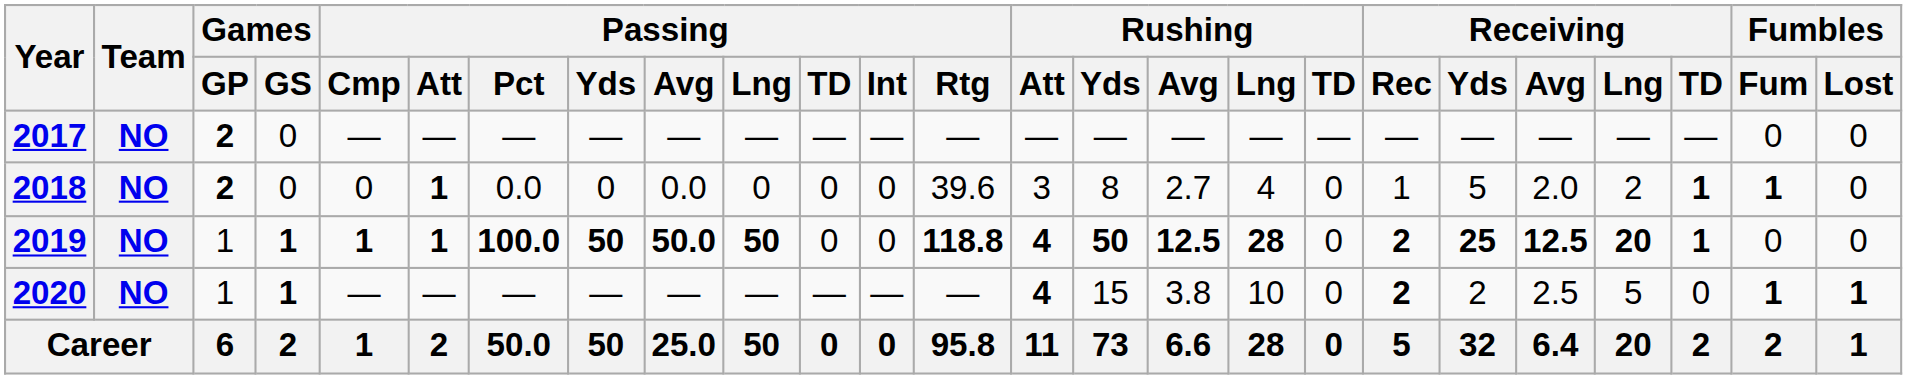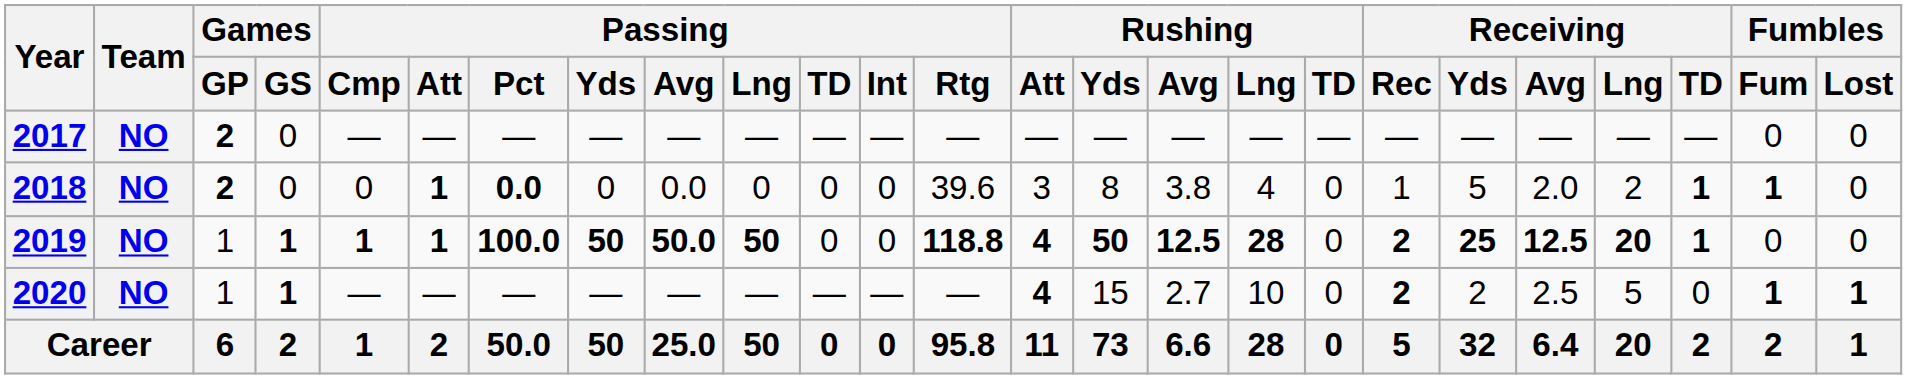 <table class="wikitable" style="text-align:center;">
 <tr>
 <th rowspan="2">Year</th>
 <th rowspan="2">Team</th>
 <th colspan="2">Games</th>
 <th colspan="9">Passing</th>
 <th colspan="5">Rushing</th>
 <th colspan="5">Receiving</th>
 <th colspan="2">Fumbles</th>
 </tr>
 <tr>
 <th>GP</th>
 <th>GS</th>
 <th>Cmp</th>
 <th>Att</th>
 <th>Pct</th>
 <th>Yds</th>
 <th>Avg</th>
 <th>Lng</th>
 <th>TD</th>
 <th>Int</th>
 <th>Rtg</th>
 <th>Att</th>
 <th>Yds</th>
 <th>Avg</th>
 <th>Lng</th>
 <th>TD</th>
 <th>Rec</th>
 <th>Yds</th>
 <th>Avg</th>
 <th>Lng</th>
 <th>TD</th>
 <th>Fum</th>
 <th>Lost</th>
 </tr>
 <tr>
 <th><a href='#'>2017</a></th>
 <th><a href='#'>NO</a></th>
 <td><strong>2</strong></td>
 <td>0</td>
 <td>—</td>
 <td>—</td>
 <td>—</td>
 <td>—</td>
 <td>—</td>
 <td>—</td>
 <td>—</td>
 <td>—</td>
 <td>—</td>
 <td>—</td>
 <td>—</td>
 <td>—</td>
 <td>—</td>
 <td>—</td>
 <td>—</td>
 <td>—</td>
 <td>—</td>
 <td>—</td>
 <td>—</td>
 <td>0</td>
 <td>0</td>
 </tr>
 <tr>
 <th><a href='#'>2018</a></th>
 <th><a href='#'>NO</a></th>
 <td><strong>2</strong></td>
 <td>0</td>
 <td>0</td>
 <td><strong>1</strong></td>
-<td>0.0</td>
+<td><strong>0.0</strong></td>
 <td>0</td>
 <td>0.0</td>
 <td>0</td>
 <td>0</td>
 <td>0</td>
 <td>39.6</td>
 <td>3</td>
 <td>8</td>
-<td>2.7</td>
+<td>3.8</td>
 <td>4</td>
 <td>0</td>
 <td>1</td>
 <td>5</td>
 <td>2.0</td>
 <td>2</td>
 <td><strong>1</strong></td>
 <td><strong>1</strong></td>
 <td>0</td>
 </tr>
 <tr>
 <th><a href='#'>2019</a></th>
 <th><a href='#'>NO</a></th>
 <td>1</td>
 <td><strong>1</strong></td>
 <td><strong>1</strong></td>
 <td><strong>1</strong></td>
 <td><strong>100.0</strong></td>
 <td><strong>50</strong></td>
 <td><strong>50.0</strong></td>
 <td><strong>50</strong></td>
 <td>0</td>
 <td>0</td>
 <td><strong>118.8</strong></td>
 <td><strong>4</strong></td>
 <td><strong>50</strong></td>
 <td><strong>12.5</strong></td>
 <td><strong>28</strong></td>
 <td>0</td>
 <td><strong>2</strong></td>
 <td><strong>25</strong></td>
 <td><strong>12.5</strong></td>
 <td><strong>20</strong></td>
 <td><strong>1</strong></td>
 <td>0</td>
 <td>0</td>
 </tr>
 <tr>
 <th><a href='#'>2020</a></th>
 <th><a href='#'>NO</a></th>
 <td>1</td>
 <td><strong>1</strong></td>
 <td>—</td>
 <td>—</td>
 <td>—</td>
 <td>—</td>
 <td>—</td>
 <td>—</td>
 <td>—</td>
 <td>—</td>
 <td>—</td>
 <td><strong>4</strong></td>
 <td>15</td>
-<td>3.8</td>
+<td>2.7</td>
 <td>10</td>
 <td>0</td>
 <td><strong>2</strong></td>
 <td>2</td>
 <td>2.5</td>
 <td>5</td>
 <td>0</td>
 <td><strong>1</strong></td>
 <td><strong>1</strong></td>
 </tr>
 <tr>
 <th colspan="2">Career</th>
 <th>6</th>
 <th>2</th>
 <th>1</th>
 <th>2</th>
 <th>50.0</th>
 <th>50</th>
 <th>25.0</th>
 <th>50</th>
 <th>0</th>
 <th>0</th>
 <th>95.8</th>
 <th>11</th>
 <th>73</th>
 <th>6.6</th>
 <th>28</th>
 <th>0</th>
 <th>5</th>
 <th>32</th>
 <th>6.4</th>
 <th>20</th>
 <th>2</th>
 <th>2</th>
 <th>1</th>
 </tr>
 </table>
